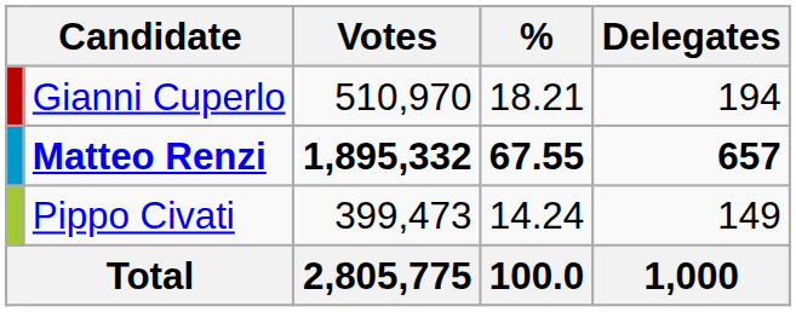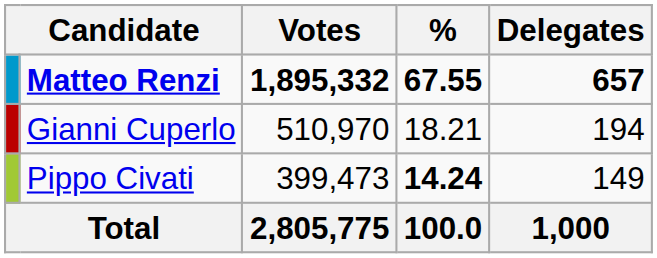 <table class="wikitable" style="font-size:95%">
 <tr bgcolor="#E9E9E9">
 <th rowspan="1" colspan="2">Candidate</th>
 <th rowspan="1" colspan="1">Votes</th>
 <th rowspan="1" colspan="1">%</th>
 <th rowspan="1" colspan="1">Delegates</th>
+</tr>
+<tr>
+<td bgcolor="#0099CC"></td>
+<td align="left"><strong><a href='#'>Matteo Renzi</a></strong></td>
+<td align="right"><strong>1,895,332</strong></td>
+<td align="right"><strong>67.55</strong></td>
+<td align="right"><strong>657</strong></td>
 </tr>
 <tr>
 <td bgcolor="#BB0000"></td>
 <td align="left"><a href='#'>Gianni Cuperlo</a></td>
 <td align="right">510,970</td>
 <td align="right">18.21</td>
 <td align="right">194</td>
 </tr>
 <tr>
-<td bgcolor="#0099CC"></td>
-<td align="left"><strong><a href='#'>Matteo Renzi</a></strong></td>
-<td align="right"><strong>1,895,332</strong></td>
-<td align="right"><strong>67.55</strong></td>
-<td align="right"><strong>657</strong></td>
-</tr>
-<tr>
 <td bgcolor="#A1C935"></td>
 <td align="left"><a href='#'>Pippo Civati</a></td>
 <td align="right">399,473</td>
-<td align="right">14.24</td>
+<td align="right"><strong>14.24</strong></td>
 <td align="right">149</td>
 </tr>
 <tr>
 <th colspan="2" align="left">Total</th>
 <th align="right">2,805,775</th>
 <th align="right">100.0</th>
 <th align="right">1,000</th>
 </tr>
 </table>
